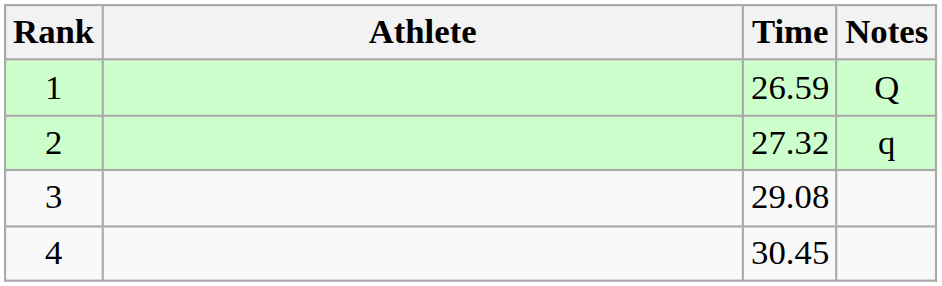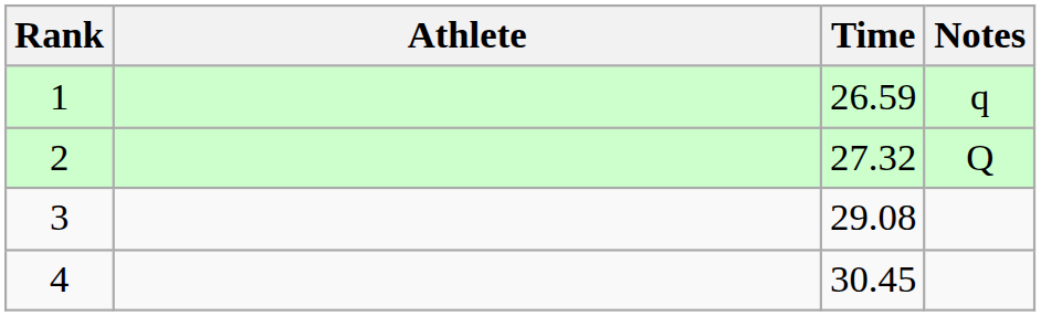 <table class="wikitable" style="text-align:center">
 <tr>
 <th>Rank</th>
 <th Style="width:18em">Athlete</th>
 <th>Time</th>
 <th>Notes</th>
 </tr>
 <tr style="background:#cfc">
 <td>1</td>
 <td style="text-align:left"></td>
 <td>26.59</td>
-<td>Q</td>
+<td>q</td>
 </tr>
 <tr style="background:#cfc">
 <td>2</td>
 <td style="text-align:left"></td>
 <td>27.32</td>
-<td>q</td>
+<td>Q</td>
 </tr>
 <tr>
 <td>3</td>
 <td style="text-align:left"></td>
 <td>29.08</td>
 <td></td>
 </tr>
 <tr>
 <td>4</td>
 <td style="text-align:left"></td>
 <td>30.45</td>
 <td></td>
 </tr>
 </table>
